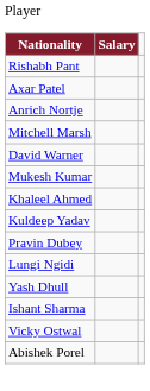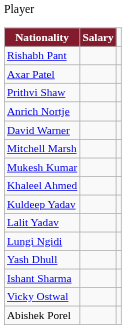 <table class="wikitable"style="font-size:95%;>
 <tr>
 <th style="background: #841B2D;color:white">Player</th>
 <th style="background: #841B2D;color:white">Nationality</th>
 <th style="background: #841B2D;color:white">Salary</th>
 </tr>
 <tr>
 <td><a href='#'>Rishabh Pant</a></td>
 <td></td>
 <td></td>
 </tr>
 <tr>
 <td><a href='#'>Axar Patel</a></td>
 <td></td>
 <td></td>
 </tr>
 <tr>
+<td><a href='#'>Prithvi Shaw</a></td>
+<td></td>
+<td></td>
+</tr>
+<tr>
 <td><a href='#'>Anrich Nortje</a></td>
 <td></td>
 <td></td>
 </tr>
 <tr>
-<td><a href='#'>Mitchell Marsh</a></td>
+<td><a href='#'>David Warner</a></td>
 <td></td>
 <td></td>
 </tr>
 <tr>
-<td><a href='#'>David Warner</a></td>
+<td><a href='#'>Mitchell Marsh</a></td>
 <td></td>
 <td></td>
 </tr>
 <tr>
 <td><a href='#'>Mukesh Kumar</a></td>
 <td></td>
 <td></td>
 </tr>
 <tr>
 <td><a href='#'>Khaleel Ahmed</a></td>
 <td></td>
 <td></td>
 </tr>
 <tr>
 <td><a href='#'>Kuldeep Yadav</a></td>
 <td></td>
 <td></td>
 </tr>
 <tr>
-<td><a href='#'>Pravin Dubey</a></td>
+<td><a href='#'>Lalit Yadav</a></td>
 <td></td>
 <td></td>
 </tr>
 <tr>
 <td><a href='#'>Lungi Ngidi</a></td>
 <td></td>
 <td></td>
 </tr>
 <tr>
 <td><a href='#'>Yash Dhull</a></td>
 <td></td>
 <td></td>
 </tr>
 <tr>
 <td><a href='#'>Ishant Sharma</a></td>
 <td></td>
 <td></td>
 </tr>
 <tr>
 <td><a href='#'>Vicky Ostwal</a></td>
 <td></td>
 <td></td>
 </tr>
 <tr>
 <td>Abishek Porel</td>
 <td></td>
 <td></td>
 </tr>
 </table>
